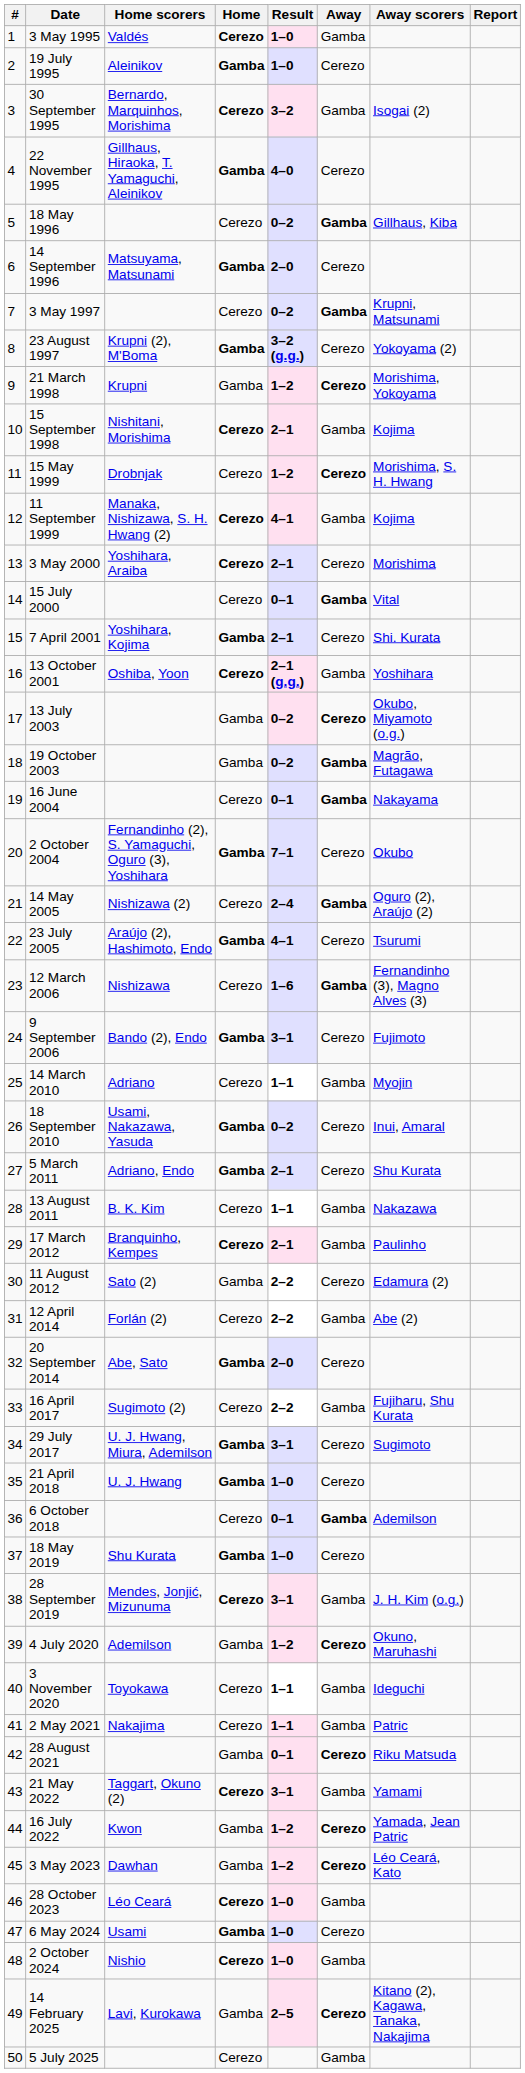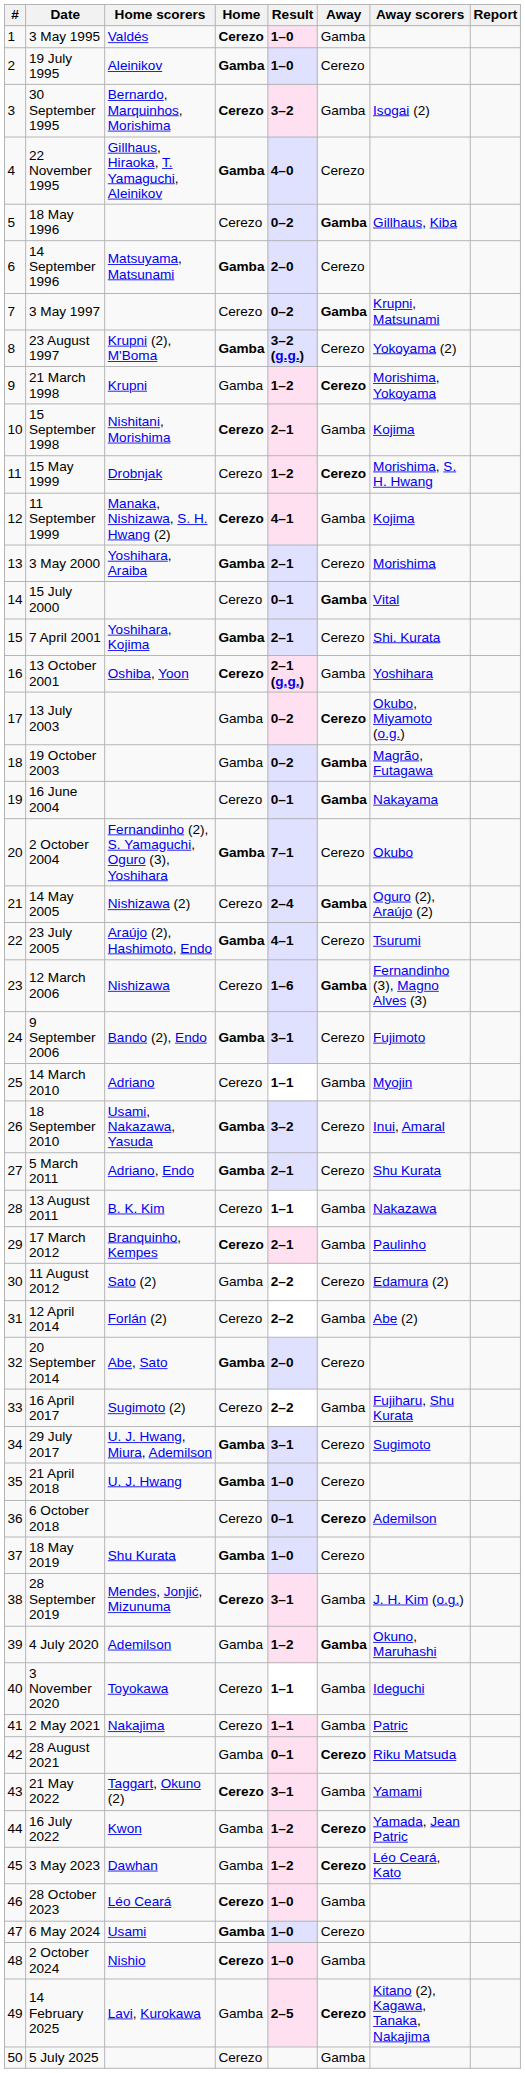 <table class="wikitable">
 <tr>
 <th>#</th>
 <th>Date</th>
 <th>Home scorers</th>
 <th>Home</th>
 <th>Result</th>
 <th>Away</th>
 <th>Away scorers</th>
 <th>Report</th>
 </tr>
 <tr>
 <td>1</td>
 <td>3 May 1995</td>
 <td><a href='#'>Valdés</a></td>
 <td><strong>Cerezo</strong></td>
 <td style="background:#ffe0f0;"><strong>1–0</strong></td>
 <td>Gamba</td>
 <td></td>
 <td></td>
 </tr>
 <tr>
 <td>2</td>
 <td>19 July 1995</td>
 <td><a href='#'>Aleinikov</a></td>
 <td><strong>Gamba</strong></td>
 <td style="background:#e0e0ff;"><strong>1–0</strong></td>
 <td>Cerezo</td>
 <td></td>
 <td></td>
 </tr>
 <tr>
 <td>3</td>
 <td>30 September 1995</td>
 <td><a href='#'>Bernardo</a>, <a href='#'>Marquinhos</a>, <a href='#'>Morishima</a></td>
 <td><strong>Cerezo</strong></td>
 <td style="background:#ffe0f0;"><strong>3–2</strong></td>
 <td>Gamba</td>
 <td><a href='#'>Isogai</a> (2)</td>
 <td></td>
 </tr>
 <tr>
 <td>4</td>
 <td>22 November 1995</td>
 <td><a href='#'>Gillhaus</a>, <a href='#'>Hiraoka</a>, <a href='#'>T. Yamaguchi</a>, <a href='#'>Aleinikov</a></td>
 <td><strong>Gamba</strong></td>
 <td style="background:#e0e0ff;"><strong>4–0</strong></td>
 <td>Cerezo</td>
 <td></td>
 <td></td>
 </tr>
 <tr>
 <td>5</td>
 <td>18 May 1996</td>
 <td></td>
 <td>Cerezo</td>
 <td style="background:#e0e0ff;"><strong>0–2</strong></td>
 <td><strong>Gamba</strong></td>
 <td><a href='#'>Gillhaus</a>, <a href='#'>Kiba</a></td>
 <td></td>
 </tr>
 <tr>
 <td>6</td>
 <td>14 September 1996</td>
 <td><a href='#'>Matsuyama</a>, <a href='#'>Matsunami</a></td>
 <td><strong>Gamba</strong></td>
 <td style="background:#e0e0ff;"><strong>2–0</strong></td>
 <td>Cerezo</td>
 <td></td>
 <td></td>
 </tr>
 <tr>
 <td>7</td>
 <td>3 May 1997</td>
 <td></td>
 <td>Cerezo</td>
 <td style="background:#e0e0ff;"><strong>0–2</strong></td>
 <td><strong>Gamba</strong></td>
 <td><a href='#'>Krupni</a>, <a href='#'>Matsunami</a></td>
 <td></td>
 </tr>
 <tr>
 <td>8</td>
 <td>23 August 1997</td>
 <td><a href='#'>Krupni</a> (2), <a href='#'>M'Boma</a></td>
 <td><strong>Gamba</strong></td>
 <td style="background:#e0e0ff;"><strong>3–2 (<a href='#'>g.g.</a>)</strong></td>
 <td>Cerezo</td>
 <td><a href='#'>Yokoyama</a> (2)</td>
 <td></td>
 </tr>
 <tr>
 <td>9</td>
 <td>21 March 1998</td>
 <td><a href='#'>Krupni</a></td>
 <td>Gamba</td>
 <td style="background:#ffe0f0;"><strong>1–2</strong></td>
 <td><strong>Cerezo</strong></td>
 <td><a href='#'>Morishima</a>, <a href='#'>Yokoyama</a></td>
 <td></td>
 </tr>
 <tr>
 <td>10</td>
 <td>15 September 1998</td>
 <td><a href='#'>Nishitani</a>, <a href='#'>Morishima</a></td>
 <td><strong>Cerezo</strong></td>
 <td style="background:#ffe0f0;"><strong>2–1</strong></td>
 <td>Gamba</td>
 <td><a href='#'>Kojima</a></td>
 <td></td>
 </tr>
 <tr>
 <td>11</td>
 <td>15 May 1999</td>
 <td><a href='#'>Drobnjak</a></td>
 <td>Cerezo</td>
 <td style="background:#ffe0f0;"><strong>1–2</strong></td>
 <td><strong>Cerezo</strong></td>
 <td><a href='#'>Morishima</a>, <a href='#'>S. H. Hwang</a></td>
 <td></td>
 </tr>
 <tr>
 <td>12</td>
 <td>11 September 1999</td>
 <td><a href='#'>Manaka</a>, <a href='#'>Nishizawa</a>, <a href='#'>S. H. Hwang</a> (2)</td>
 <td><strong>Cerezo</strong></td>
 <td style="background:#ffe0f0;"><strong>4–1</strong></td>
 <td>Gamba</td>
 <td><a href='#'>Kojima</a></td>
 <td></td>
 </tr>
 <tr>
 <td>13</td>
 <td>3 May 2000</td>
 <td><a href='#'>Yoshihara</a>, <a href='#'>Araiba</a></td>
-<td><strong>Cerezo</strong></td>
+<td><strong>Gamba</strong></td>
 <td style="background:#e0e0ff;"><strong>2–1</strong></td>
 <td>Cerezo</td>
 <td><a href='#'>Morishima</a></td>
 <td></td>
 </tr>
 <tr>
 <td>14</td>
 <td>15 July 2000</td>
 <td></td>
 <td>Cerezo</td>
 <td style="background:#e0e0ff;"><strong>0–1</strong></td>
 <td><strong>Gamba</strong></td>
 <td><a href='#'>Vital</a></td>
 <td></td>
 </tr>
 <tr>
 <td>15</td>
 <td>7 April 2001</td>
 <td><a href='#'>Yoshihara</a>, <a href='#'>Kojima</a></td>
 <td><strong>Gamba</strong></td>
 <td style="background:#e0e0ff;"><strong>2–1</strong></td>
 <td>Cerezo</td>
 <td><a href='#'>Shi. Kurata</a></td>
 <td></td>
 </tr>
 <tr>
 <td>16</td>
 <td>13 October 2001</td>
 <td><a href='#'>Oshiba</a>, <a href='#'>Yoon</a></td>
 <td><strong>Cerezo</strong></td>
 <td style="background:#ffe0f0;"><strong>2–1 (<a href='#'>g.g.</a>)</strong></td>
 <td>Gamba</td>
 <td><a href='#'>Yoshihara</a></td>
 <td></td>
 </tr>
 <tr>
 <td>17</td>
 <td>13 July 2003</td>
 <td></td>
 <td>Gamba</td>
 <td style="background:#ffe0f0;"><strong>0–2</strong></td>
 <td><strong>Cerezo</strong></td>
 <td><a href='#'>Okubo</a>, <a href='#'>Miyamoto</a> (<a href='#'>o.g.</a>)</td>
 <td></td>
 </tr>
 <tr>
 <td>18</td>
 <td>19 October 2003</td>
 <td></td>
 <td>Gamba</td>
 <td style="background:#e0e0ff;"><strong>0–2</strong></td>
 <td><strong>Gamba</strong></td>
 <td><a href='#'>Magrão</a>, <a href='#'>Futagawa</a></td>
 <td></td>
 </tr>
 <tr>
 <td>19</td>
 <td>16 June 2004</td>
 <td></td>
 <td>Cerezo</td>
 <td style="background:#e0e0ff;"><strong>0–1</strong></td>
 <td><strong>Gamba</strong></td>
 <td><a href='#'>Nakayama</a></td>
 <td></td>
 </tr>
 <tr>
 <td>20</td>
 <td>2 October 2004</td>
 <td><a href='#'>Fernandinho</a> (2), <a href='#'>S. Yamaguchi</a>, <a href='#'>Oguro</a> (3), <a href='#'>Yoshihara</a></td>
 <td><strong>Gamba</strong></td>
 <td style="background:#e0e0ff;"><strong>7–1</strong></td>
 <td>Cerezo</td>
 <td><a href='#'>Okubo</a></td>
 <td></td>
 </tr>
 <tr>
 <td>21</td>
 <td>14 May 2005</td>
 <td><a href='#'>Nishizawa</a> (2)</td>
 <td>Cerezo</td>
 <td style="background:#e0e0ff;"><strong>2–4</strong></td>
 <td><strong>Gamba</strong></td>
 <td><a href='#'>Oguro</a> (2), <a href='#'>Araújo</a> (2)</td>
 <td></td>
 </tr>
 <tr>
 <td>22</td>
 <td>23 July 2005</td>
 <td><a href='#'>Araújo</a> (2), <a href='#'>Hashimoto</a>, <a href='#'>Endo</a></td>
 <td><strong>Gamba</strong></td>
 <td style="background:#e0e0ff;"><strong>4–1</strong></td>
 <td>Cerezo</td>
 <td><a href='#'>Tsurumi</a></td>
 <td></td>
 </tr>
 <tr>
 <td>23</td>
 <td>12 March 2006</td>
 <td><a href='#'>Nishizawa</a></td>
 <td>Cerezo</td>
 <td style="background:#e0e0ff;"><strong>1–6</strong></td>
 <td><strong>Gamba</strong></td>
 <td><a href='#'>Fernandinho</a> (3), <a href='#'>Magno Alves</a> (3)</td>
 <td></td>
 </tr>
 <tr>
 <td>24</td>
 <td>9 September 2006</td>
 <td><a href='#'>Bando</a> (2), <a href='#'>Endo</a></td>
 <td><strong>Gamba</strong></td>
 <td style="background:#e0e0ff;"><strong>3–1</strong></td>
 <td>Cerezo</td>
 <td><a href='#'>Fujimoto</a></td>
 <td></td>
 </tr>
 <tr>
 <td>25</td>
 <td>14 March 2010</td>
 <td><a href='#'>Adriano</a></td>
 <td>Cerezo</td>
 <td style="background:#ffffff;"><strong>1–1</strong></td>
 <td>Gamba</td>
 <td><a href='#'>Myojin</a></td>
 <td></td>
 </tr>
 <tr>
 <td>26</td>
 <td>18 September 2010</td>
 <td><a href='#'>Usami</a>, <a href='#'>Nakazawa</a>, <a href='#'>Yasuda</a></td>
 <td><strong>Gamba</strong></td>
-<td style="background:#e0e0ff;"><strong>0–2</strong></td>
+<td style="background:#e0e0ff;"><strong>3–2</strong></td>
 <td>Cerezo</td>
 <td><a href='#'>Inui</a>, <a href='#'>Amaral</a></td>
 <td></td>
 </tr>
 <tr>
 <td>27</td>
 <td>5 March 2011</td>
 <td><a href='#'>Adriano</a>, <a href='#'>Endo</a></td>
 <td><strong>Gamba</strong></td>
 <td style="background:#e0e0ff;"><strong>2–1</strong></td>
 <td>Cerezo</td>
 <td><a href='#'>Shu Kurata</a></td>
 <td></td>
 </tr>
 <tr>
 <td>28</td>
 <td>13 August 2011</td>
 <td><a href='#'>B. K. Kim</a></td>
 <td>Cerezo</td>
 <td style="background:#ffffff;"><strong>1–1</strong></td>
 <td>Gamba</td>
 <td><a href='#'>Nakazawa</a></td>
 <td></td>
 </tr>
 <tr>
 <td>29</td>
 <td>17 March 2012</td>
 <td><a href='#'>Branquinho</a>, <a href='#'>Kempes</a></td>
 <td><strong>Cerezo</strong></td>
 <td style="background:#ffe0f0;"><strong>2–1</strong></td>
 <td>Gamba</td>
 <td><a href='#'>Paulinho</a></td>
 <td></td>
 </tr>
 <tr>
 <td>30</td>
 <td>11 August 2012</td>
 <td><a href='#'>Sato</a> (2)</td>
 <td>Gamba</td>
 <td style="background:#ffffff;"><strong>2–2</strong></td>
 <td>Cerezo</td>
 <td><a href='#'>Edamura</a> (2)</td>
 <td></td>
 </tr>
 <tr>
 <td>31</td>
 <td>12 April 2014</td>
 <td><a href='#'>Forlán</a> (2)</td>
 <td>Cerezo</td>
 <td style="background:#ffffff;"><strong>2–2</strong></td>
 <td>Gamba</td>
 <td><a href='#'>Abe</a> (2)</td>
 <td></td>
 </tr>
 <tr>
 <td>32</td>
 <td>20 September 2014</td>
 <td><a href='#'>Abe</a>, <a href='#'>Sato</a></td>
 <td><strong>Gamba</strong></td>
 <td style="background:#e0e0ff;"><strong>2–0</strong></td>
 <td>Cerezo</td>
 <td></td>
 <td></td>
 </tr>
 <tr>
 <td>33</td>
 <td>16 April 2017</td>
 <td><a href='#'>Sugimoto</a> (2)</td>
 <td>Cerezo</td>
 <td style="background:#ffffff;"><strong>2–2</strong></td>
 <td>Gamba</td>
 <td><a href='#'>Fujiharu</a>, <a href='#'>Shu Kurata</a></td>
 <td></td>
 </tr>
 <tr>
 <td>34</td>
 <td>29 July 2017</td>
 <td><a href='#'>U. J. Hwang</a>, <a href='#'>Miura</a>, <a href='#'>Ademilson</a></td>
 <td><strong>Gamba</strong></td>
 <td style="background:#e0e0ff;"><strong>3–1</strong></td>
 <td>Cerezo</td>
 <td><a href='#'>Sugimoto</a></td>
 <td></td>
 </tr>
 <tr>
 <td>35</td>
 <td>21 April 2018</td>
 <td><a href='#'>U. J. Hwang</a></td>
 <td><strong>Gamba</strong></td>
 <td style="background:#e0e0ff;"><strong>1–0</strong></td>
 <td>Cerezo</td>
 <td></td>
 <td></td>
 </tr>
 <tr>
 <td>36</td>
 <td>6 October 2018</td>
 <td></td>
 <td>Cerezo</td>
 <td style="background:#e0e0ff;"><strong>0–1</strong></td>
-<td><strong>Gamba</strong></td>
+<td><strong>Cerezo</strong></td>
 <td><a href='#'>Ademilson</a></td>
 <td></td>
 </tr>
 <tr>
 <td>37</td>
 <td>18 May 2019</td>
 <td><a href='#'>Shu Kurata</a></td>
 <td><strong>Gamba</strong></td>
 <td style="background:#e0e0ff;"><strong>1–0</strong></td>
 <td>Cerezo</td>
 <td></td>
 <td></td>
 </tr>
 <tr>
 <td>38</td>
 <td>28 September 2019</td>
 <td><a href='#'>Mendes</a>, <a href='#'>Jonjić</a>, <a href='#'>Mizunuma</a></td>
 <td><strong>Cerezo</strong></td>
 <td style="background:#ffe0f0;"><strong>3–1</strong></td>
 <td>Gamba</td>
 <td><a href='#'>J. H. Kim</a> (<a href='#'>o.g.</a>)</td>
 <td></td>
 </tr>
 <tr>
 <td>39</td>
 <td>4 July 2020</td>
 <td><a href='#'>Ademilson</a></td>
 <td>Gamba</td>
 <td style="background:#ffe0f0;"><strong>1–2</strong></td>
-<td><strong>Cerezo</strong></td>
+<td><strong>Gamba</strong></td>
 <td><a href='#'>Okuno</a>, <a href='#'>Maruhashi</a></td>
 <td></td>
 </tr>
 <tr>
 <td>40</td>
 <td>3 November 2020</td>
 <td><a href='#'>Toyokawa</a></td>
 <td>Cerezo</td>
 <td style="background:#ffffff;"><strong>1–1</strong></td>
 <td>Gamba</td>
 <td><a href='#'>Ideguchi</a></td>
 <td></td>
 </tr>
 <tr>
 <td>41</td>
 <td>2 May 2021</td>
 <td><a href='#'>Nakajima</a></td>
 <td>Cerezo</td>
 <td style="background:#ffe0f0;"><strong>1–1</strong></td>
 <td>Gamba</td>
 <td><a href='#'>Patric</a></td>
 <td></td>
 </tr>
 <tr>
 <td>42</td>
 <td>28 August 2021</td>
 <td></td>
 <td>Gamba</td>
 <td style="background:#ffe0f0;"><strong>0–1</strong></td>
 <td><strong>Cerezo</strong></td>
 <td><a href='#'>Riku Matsuda</a></td>
 <td></td>
 </tr>
 <tr>
 <td>43</td>
 <td>21 May 2022</td>
 <td><a href='#'>Taggart</a>, <a href='#'>Okuno</a> (2)</td>
 <td><strong>Cerezo</strong></td>
 <td style="background:#ffe0f0;"><strong>3–1</strong></td>
 <td>Gamba</td>
 <td><a href='#'>Yamami</a></td>
 <td></td>
 </tr>
 <tr>
 <td>44</td>
 <td>16 July 2022</td>
 <td><a href='#'>Kwon</a></td>
 <td>Gamba</td>
 <td style="background:#ffe0f0;"><strong>1–2</strong></td>
 <td><strong>Cerezo</strong></td>
 <td><a href='#'>Yamada</a>, <a href='#'>Jean Patric</a></td>
 <td></td>
 </tr>
 <tr>
 <td>45</td>
 <td>3 May 2023</td>
 <td><a href='#'>Dawhan</a></td>
 <td>Gamba</td>
 <td style="background:#ffe0f0;"><strong>1–2</strong></td>
 <td><strong>Cerezo</strong></td>
 <td><a href='#'>Léo Ceará</a>, <a href='#'>Kato</a></td>
 <td></td>
 </tr>
 <tr>
 <td>46</td>
 <td>28 October 2023</td>
 <td><a href='#'>Léo Ceará</a></td>
 <td><strong>Cerezo</strong></td>
 <td style="background:#ffe0f0;"><strong>1–0</strong></td>
 <td>Gamba</td>
 <td></td>
 <td></td>
 </tr>
 <tr>
 <td>47</td>
 <td>6 May 2024</td>
 <td><a href='#'>Usami</a></td>
 <td><strong>Gamba</strong></td>
 <td style="background:#e0e0ff;"><strong>1–0</strong></td>
 <td>Cerezo</td>
 <td></td>
 <td></td>
 </tr>
 <tr>
 <td>48</td>
 <td>2 October 2024</td>
 <td><a href='#'>Nishio</a></td>
 <td><strong>Cerezo</strong></td>
 <td style="background:#ffe0f0;"><strong>1–0</strong></td>
 <td>Gamba</td>
 <td></td>
 <td></td>
 </tr>
 <tr>
 <td>49</td>
 <td>14 February 2025</td>
 <td><a href='#'>Lavi</a>, <a href='#'>Kurokawa</a></td>
 <td>Gamba</td>
 <td style="background:#ffe0f0;"><strong>2–5</strong></td>
 <td><strong>Cerezo</strong></td>
 <td><a href='#'>Kitano</a> (2), <a href='#'>Kagawa</a>, <a href='#'>Tanaka</a>, <a href='#'>Nakajima</a></td>
 <td></td>
 </tr>
 <tr>
 <td>50</td>
 <td>5 July 2025</td>
 <td></td>
 <td>Cerezo</td>
 <td></td>
 <td>Gamba</td>
 <td></td>
 <td></td>
 </tr>
 </table>
